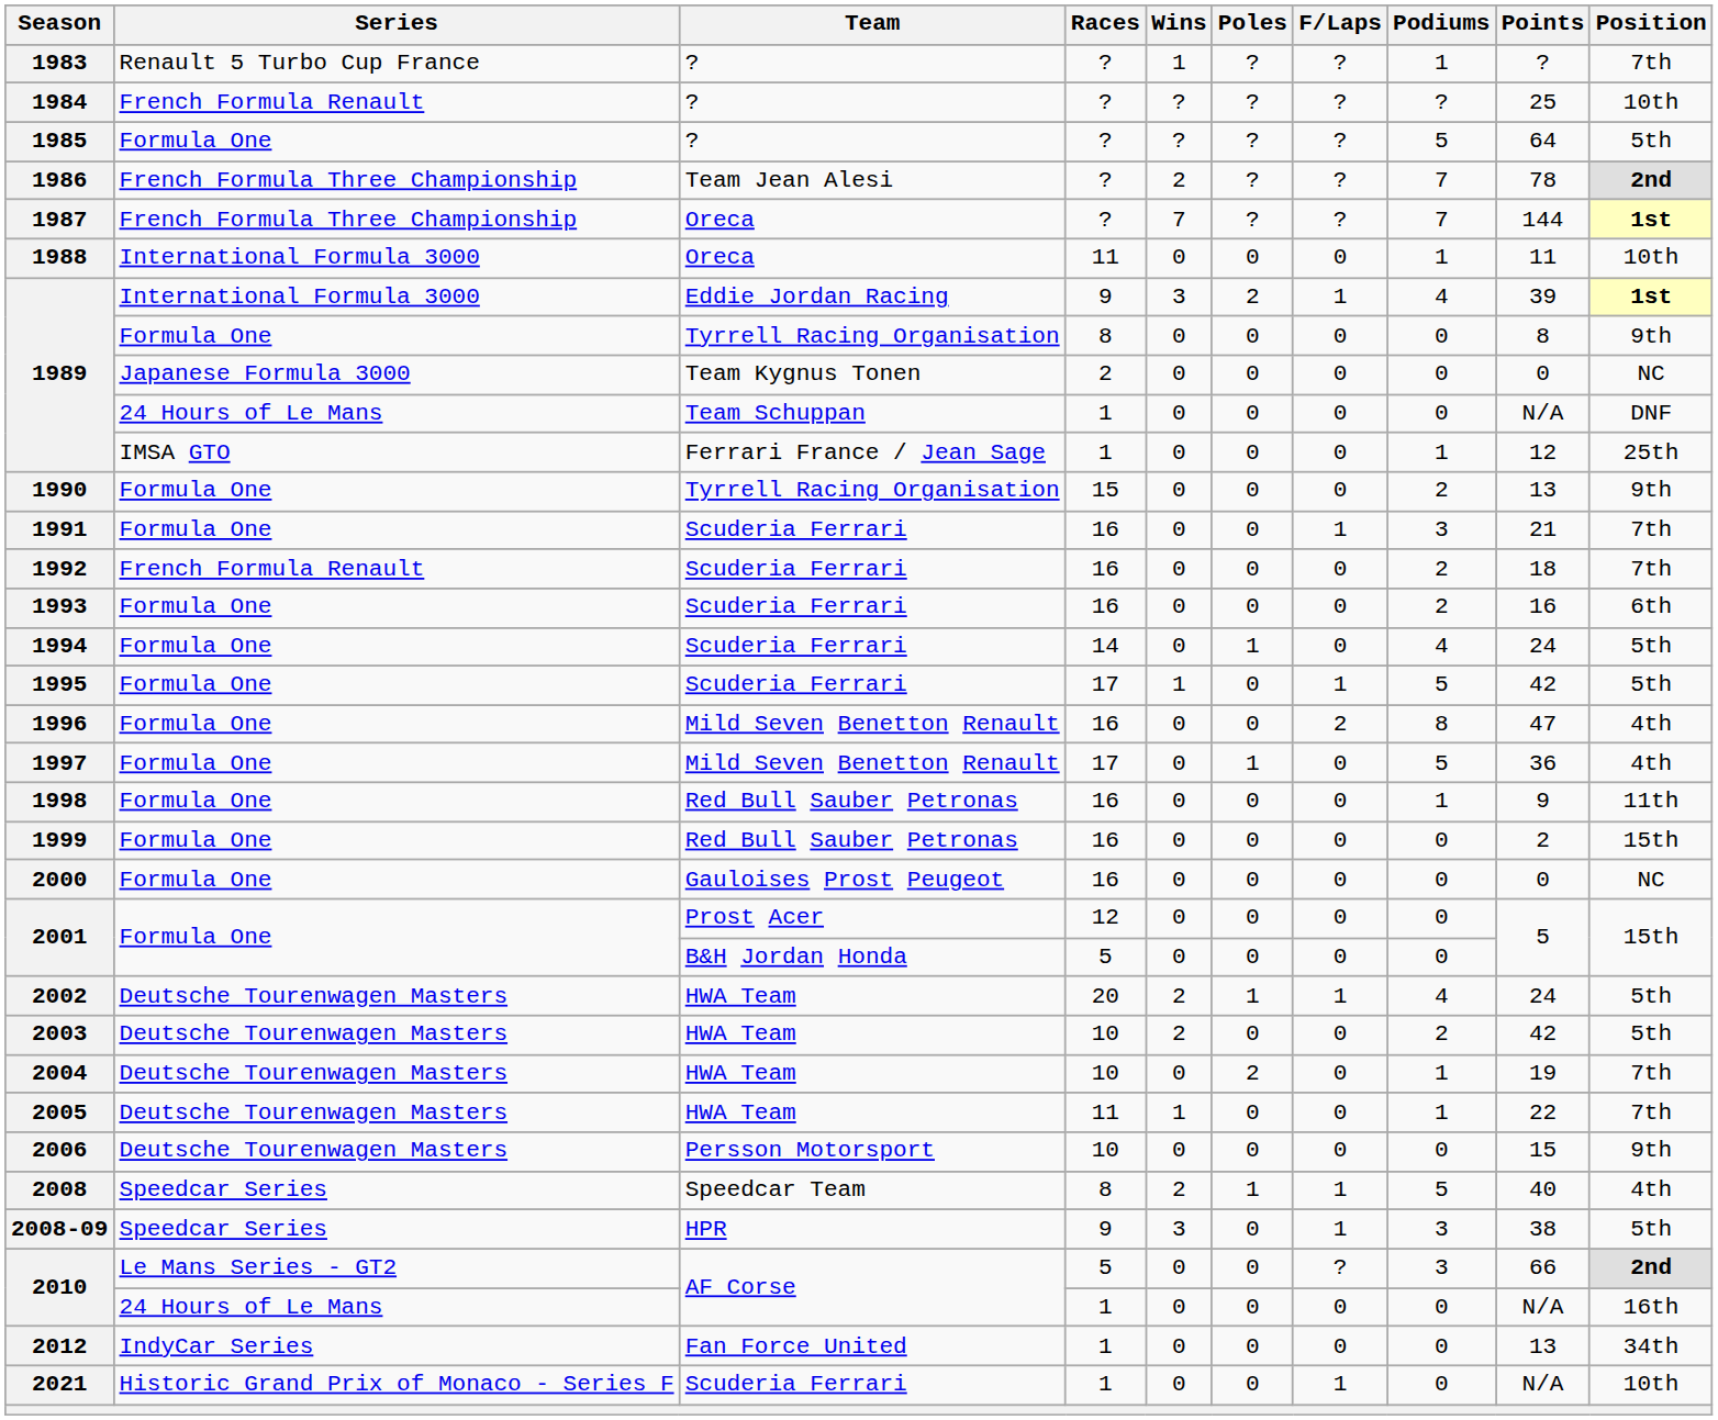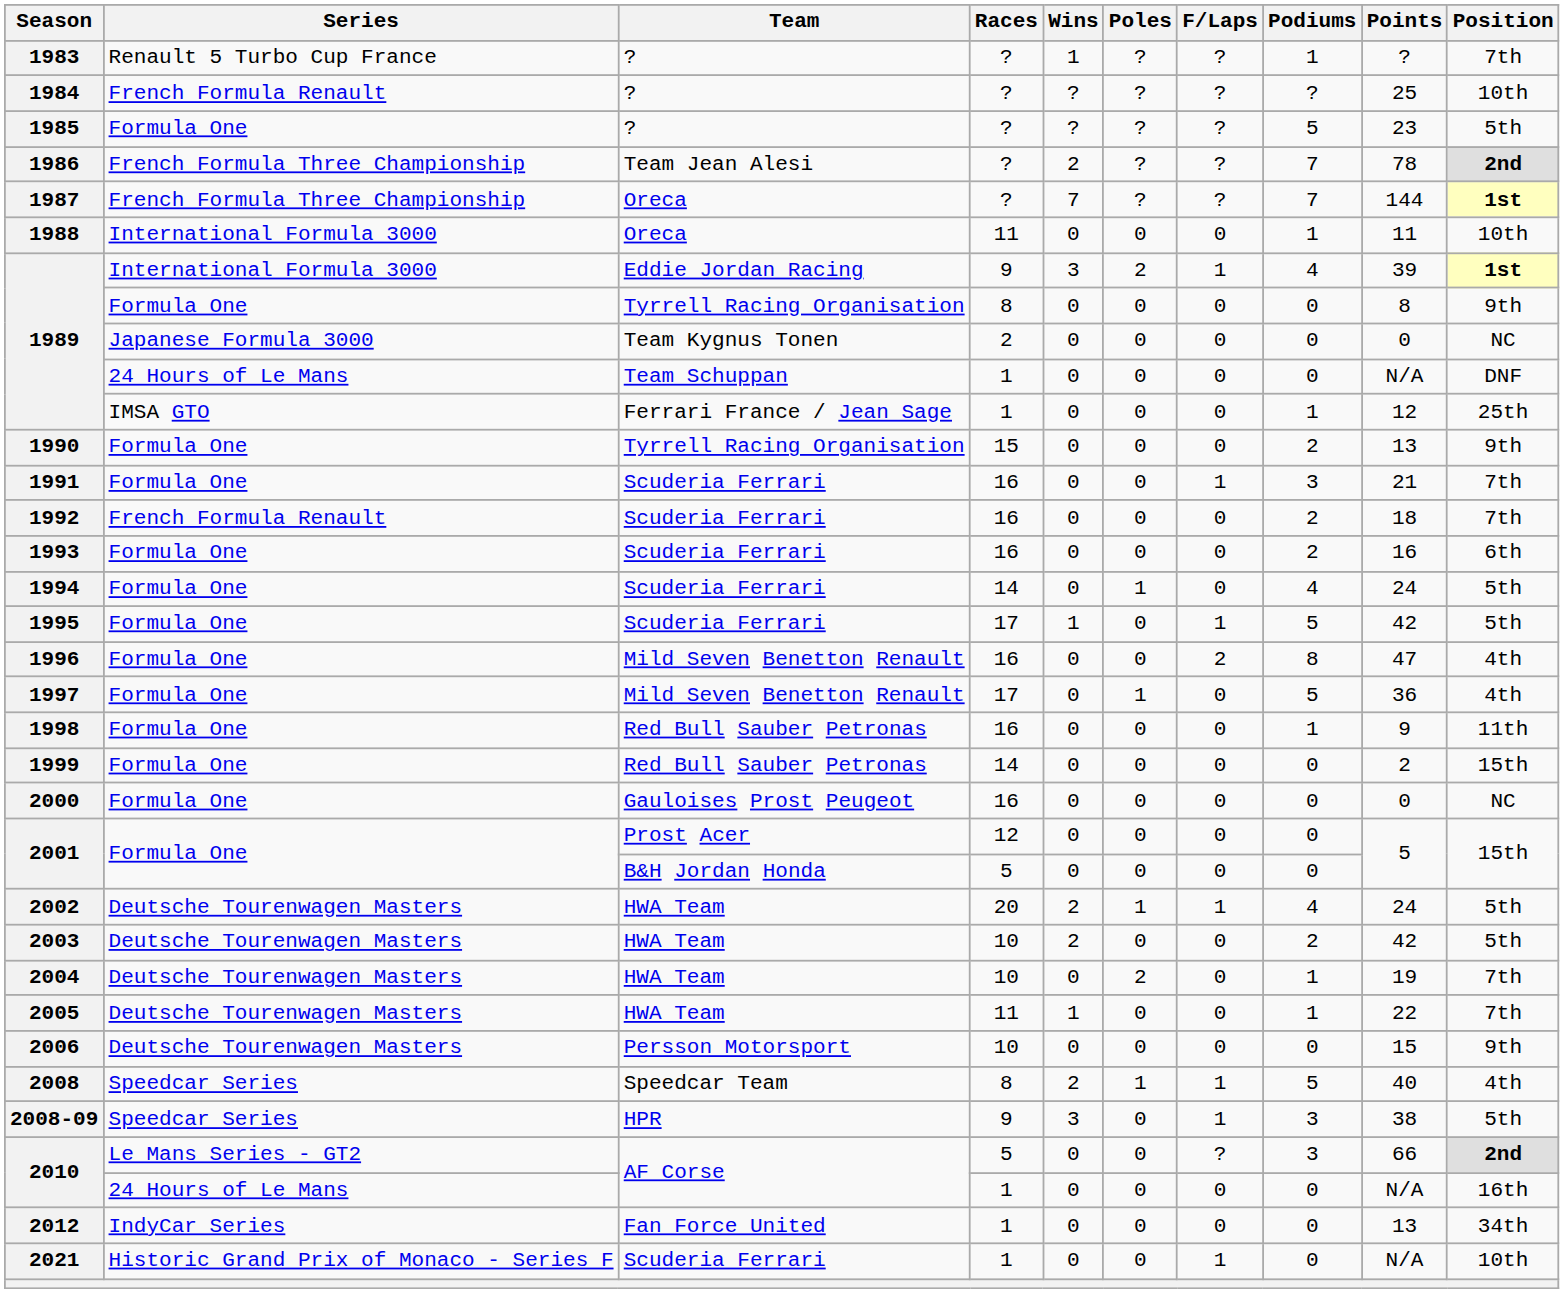 <table class="wikitable" style="font-size: 90%; text-align:center">
 <tr>
 <th>Season</th>
 <th>Series</th>
 <th>Team</th>
 <th>Races</th>
 <th>Wins</th>
 <th>Poles</th>
 <th>F/Laps</th>
 <th>Podiums</th>
 <th>Points</th>
 <th>Position</th>
 </tr>
 <tr>
 <th>1983</th>
 <td align=left>Renault 5 Turbo Cup France</td>
 <td align=left>?</td>
 <td>?</td>
 <td>1</td>
 <td>?</td>
 <td>?</td>
 <td>1</td>
 <td>?</td>
 <td>7th</td>
 </tr>
 <tr>
 <th>1984</th>
 <td align=left><a href='#'>French Formula Renault</a></td>
 <td align=left>?</td>
 <td>?</td>
 <td>?</td>
 <td>?</td>
 <td>?</td>
 <td>?</td>
 <td>25</td>
 <td>10th</td>
 </tr>
 <tr>
 <th>1985</th>
 <td align=left><a href='#'>Formula One</a></td>
 <td align=left>?</td>
 <td>?</td>
 <td>?</td>
 <td>?</td>
 <td>?</td>
 <td>5</td>
-<td>64</td>
+<td>23</td>
 <td>5th</td>
 </tr>
 <tr>
 <th>1986</th>
 <td align=left><a href='#'>French Formula Three Championship</a></td>
 <td align=left>Team Jean Alesi</td>
 <td>?</td>
 <td>2</td>
 <td>?</td>
 <td>?</td>
 <td>7</td>
 <td>78</td>
 <th style="background:#dfdfdf">2nd</th>
 </tr>
 <tr>
 <th>1987</th>
 <td align=left><a href='#'>French Formula Three Championship</a></td>
 <td align=left><a href='#'>Oreca</a></td>
 <td>?</td>
 <td>7</td>
 <td>?</td>
 <td>?</td>
 <td>7</td>
 <td>144</td>
 <td style="background:#FFFFBF"><strong>1st</strong></td>
 </tr>
 <tr>
 <th>1988</th>
 <td align=left><a href='#'>International Formula 3000</a></td>
 <td align=left><a href='#'>Oreca</a></td>
 <td>11</td>
 <td>0</td>
 <td>0</td>
 <td>0</td>
 <td>1</td>
 <td>11</td>
 <td>10th</td>
 </tr>
 <tr>
 <th rowspan=5>1989</th>
 <td align=left><a href='#'>International Formula 3000</a></td>
 <td align=left><a href='#'>Eddie Jordan Racing</a></td>
 <td>9</td>
 <td>3</td>
 <td>2</td>
 <td>1</td>
 <td>4</td>
 <td>39</td>
 <td style="background:#FFFFBF"><strong>1st</strong></td>
 </tr>
 <tr>
 <td align=left><a href='#'>Formula One</a></td>
 <td align=left><a href='#'>Tyrrell Racing Organisation</a></td>
 <td>8</td>
 <td>0</td>
 <td>0</td>
 <td>0</td>
 <td>0</td>
 <td>8</td>
 <td>9th</td>
 </tr>
 <tr>
 <td align=left><a href='#'>Japanese Formula 3000</a></td>
 <td align=left>Team Kygnus Tonen</td>
 <td>2</td>
 <td>0</td>
 <td>0</td>
 <td>0</td>
 <td>0</td>
 <td>0</td>
 <td>NC</td>
 </tr>
 <tr>
 <td align=left><a href='#'>24 Hours of Le Mans</a></td>
 <td align=left><a href='#'>Team Schuppan</a></td>
 <td>1</td>
 <td>0</td>
 <td>0</td>
 <td>0</td>
 <td>0</td>
 <td>N/A</td>
 <td>DNF</td>
 </tr>
 <tr>
 <td align=left>IMSA <a href='#'>GTO</a></td>
 <td align=left>Ferrari France / <a href='#'>Jean Sage</a></td>
 <td>1</td>
 <td>0</td>
 <td>0</td>
 <td>0</td>
 <td>1</td>
 <td>12</td>
 <td>25th</td>
 </tr>
 <tr>
 <th>1990</th>
 <td align=left><a href='#'>Formula One</a></td>
 <td align=left><a href='#'>Tyrrell Racing Organisation</a></td>
 <td>15</td>
 <td>0</td>
 <td>0</td>
 <td>0</td>
 <td>2</td>
 <td>13</td>
 <td>9th</td>
 </tr>
 <tr>
 <th>1991</th>
 <td align=left><a href='#'>Formula One</a></td>
 <td align=left><a href='#'>Scuderia Ferrari</a></td>
 <td>16</td>
 <td>0</td>
 <td>0</td>
 <td>1</td>
 <td>3</td>
 <td>21</td>
 <td>7th</td>
 </tr>
 <tr>
 <th>1992</th>
 <td align=left><a href='#'>French Formula Renault</a></td>
 <td align=left><a href='#'>Scuderia Ferrari</a></td>
 <td>16</td>
 <td>0</td>
 <td>0</td>
 <td>0</td>
 <td>2</td>
 <td>18</td>
 <td>7th</td>
 </tr>
 <tr>
 <th>1993</th>
 <td align=left><a href='#'>Formula One</a></td>
 <td align=left><a href='#'>Scuderia Ferrari</a></td>
 <td>16</td>
 <td>0</td>
 <td>0</td>
 <td>0</td>
 <td>2</td>
 <td>16</td>
 <td>6th</td>
 </tr>
 <tr>
 <th>1994</th>
 <td align=left><a href='#'>Formula One</a></td>
 <td align=left><a href='#'>Scuderia Ferrari</a></td>
 <td>14</td>
 <td>0</td>
 <td>1</td>
 <td>0</td>
 <td>4</td>
 <td>24</td>
 <td>5th</td>
 </tr>
 <tr>
 <th>1995</th>
 <td align=left><a href='#'>Formula One</a></td>
 <td align=left><a href='#'>Scuderia Ferrari</a></td>
 <td>17</td>
 <td>1</td>
 <td>0</td>
 <td>1</td>
 <td>5</td>
 <td>42</td>
 <td>5th</td>
 </tr>
 <tr>
 <th>1996</th>
 <td align=left><a href='#'>Formula One</a></td>
 <td align=left nowrap><a href='#'>Mild Seven</a> <a href='#'>Benetton</a> <a href='#'>Renault</a></td>
 <td>16</td>
 <td>0</td>
 <td>0</td>
 <td>2</td>
 <td>8</td>
 <td>47</td>
 <td>4th</td>
 </tr>
 <tr>
 <th>1997</th>
 <td align=left><a href='#'>Formula One</a></td>
 <td align=left><a href='#'>Mild Seven</a> <a href='#'>Benetton</a> <a href='#'>Renault</a></td>
 <td>17</td>
 <td>0</td>
 <td>1</td>
 <td>0</td>
 <td>5</td>
 <td>36</td>
 <td>4th</td>
 </tr>
 <tr>
 <th>1998</th>
 <td align=left><a href='#'>Formula One</a></td>
 <td align=left><a href='#'>Red Bull</a> <a href='#'>Sauber</a> <a href='#'>Petronas</a></td>
 <td>16</td>
 <td>0</td>
 <td>0</td>
 <td>0</td>
 <td>1</td>
 <td>9</td>
 <td>11th</td>
 </tr>
 <tr>
 <th>1999</th>
 <td align=left><a href='#'>Formula One</a></td>
 <td align=left><a href='#'>Red Bull</a> <a href='#'>Sauber</a> <a href='#'>Petronas</a></td>
-<td>16</td>
+<td>14</td>
 <td>0</td>
 <td>0</td>
 <td>0</td>
 <td>0</td>
 <td>2</td>
 <td>15th</td>
 </tr>
 <tr>
 <th>2000</th>
 <td align=left><a href='#'>Formula One</a></td>
 <td align=left><a href='#'>Gauloises</a> <a href='#'>Prost</a> <a href='#'>Peugeot</a></td>
 <td>16</td>
 <td>0</td>
 <td>0</td>
 <td>0</td>
 <td>0</td>
 <td>0</td>
 <td>NC</td>
 </tr>
 <tr>
 <th rowspan=2>2001</th>
 <td rowspan="2" style="text-align:left"><a href='#'>Formula One</a></td>
 <td align=left><a href='#'>Prost</a> <a href='#'>Acer</a></td>
 <td>12</td>
 <td>0</td>
 <td>0</td>
 <td>0</td>
 <td>0</td>
 <td rowspan=2>5</td>
 <td rowspan=2>15th</td>
 </tr>
 <tr>
 <td align=left><a href='#'>B&H</a> <a href='#'>Jordan</a> <a href='#'>Honda</a></td>
 <td>5</td>
 <td>0</td>
 <td>0</td>
 <td>0</td>
 <td>0</td>
 </tr>
 <tr>
 <th>2002</th>
 <td align=left><a href='#'>Deutsche Tourenwagen Masters</a></td>
 <td align=left><a href='#'>HWA Team</a></td>
 <td>20</td>
 <td>2</td>
 <td>1</td>
 <td>1</td>
 <td>4</td>
 <td>24</td>
 <td>5th</td>
 </tr>
 <tr>
 <th>2003</th>
 <td align=left><a href='#'>Deutsche Tourenwagen Masters</a></td>
 <td align=left><a href='#'>HWA Team</a></td>
 <td>10</td>
 <td>2</td>
 <td>0</td>
 <td>0</td>
 <td>2</td>
 <td>42</td>
 <td>5th</td>
 </tr>
 <tr>
 <th>2004</th>
 <td align=left><a href='#'>Deutsche Tourenwagen Masters</a></td>
 <td align=left><a href='#'>HWA Team</a></td>
 <td>10</td>
 <td>0</td>
 <td>2</td>
 <td>0</td>
 <td>1</td>
 <td>19</td>
 <td>7th</td>
 </tr>
 <tr>
 <th>2005</th>
 <td align=left><a href='#'>Deutsche Tourenwagen Masters</a></td>
 <td align=left><a href='#'>HWA Team</a></td>
 <td>11</td>
 <td>1</td>
 <td>0</td>
 <td>0</td>
 <td>1</td>
 <td>22</td>
 <td>7th</td>
 </tr>
 <tr>
 <th>2006</th>
 <td align=left><a href='#'>Deutsche Tourenwagen Masters</a></td>
 <td align=left><a href='#'>Persson Motorsport</a></td>
 <td>10</td>
 <td>0</td>
 <td>0</td>
 <td>0</td>
 <td>0</td>
 <td>15</td>
 <td>9th</td>
 </tr>
 <tr>
 <th>2008</th>
 <td align=left><a href='#'>Speedcar Series</a></td>
 <td align=left>Speedcar Team</td>
 <td>8</td>
 <td>2</td>
 <td>1</td>
 <td>1</td>
 <td>5</td>
 <td>40</td>
 <td>4th</td>
 </tr>
 <tr>
 <th>2008-09</th>
 <td align=left><a href='#'>Speedcar Series</a></td>
 <td align=left><a href='#'>HPR</a></td>
 <td>9</td>
 <td>3</td>
 <td>0</td>
 <td>1</td>
 <td>3</td>
 <td>38</td>
 <td>5th</td>
 </tr>
 <tr>
 <th rowspan="2">2010</th>
 <td align=left><a href='#'>Le Mans Series - GT2</a></td>
 <td rowspan="2" align=left><a href='#'>AF Corse</a></td>
 <td>5</td>
 <td>0</td>
 <td>0</td>
 <td>?</td>
 <td>3</td>
 <td>66</td>
 <td style="background:#DFDFDF"><strong>2nd</strong></td>
 </tr>
 <tr>
 <td align="left"><a href='#'>24 Hours of Le Mans</a></td>
 <td>1</td>
 <td>0</td>
 <td>0</td>
 <td>0</td>
 <td>0</td>
 <td>N/A</td>
 <td>16th</td>
 </tr>
 <tr>
 <th>2012</th>
 <td align=left><a href='#'>IndyCar Series</a></td>
 <td align=left><a href='#'>Fan Force United</a></td>
 <td>1</td>
 <td>0</td>
 <td>0</td>
 <td>0</td>
 <td>0</td>
 <td>13</td>
 <td>34th</td>
 </tr>
 <tr>
 <th>2021</th>
 <td align=left nowrap><a href='#'>Historic Grand Prix of Monaco - Series F</a></td>
 <td align=left><a href='#'>Scuderia Ferrari</a></td>
 <td>1</td>
 <td>0</td>
 <td>0</td>
 <td>1</td>
 <td>0</td>
 <td>N/A</td>
 <td>10th</td>
 </tr>
 <tr>
 <th colspan="10"></th>
 </tr>
 </table>
